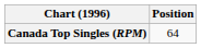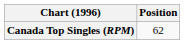 <table class="wikitable plainrowheaders" style="text-align:center">
 <tr>
 <th>Chart (1996)</th>
 <th>Position</th>
 </tr>
 <tr>
 <th scope="row">Canada Top Singles (<em>RPM</em>)</th>
-<td>64</td>
+<td>62</td>
 </tr>
 </table>
